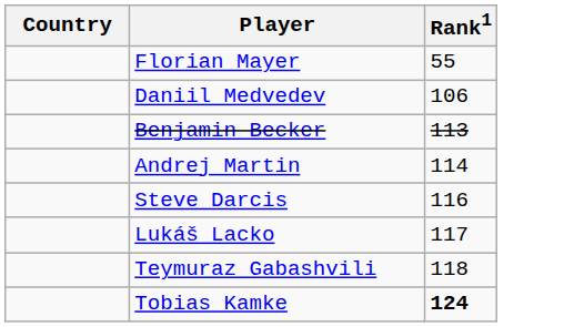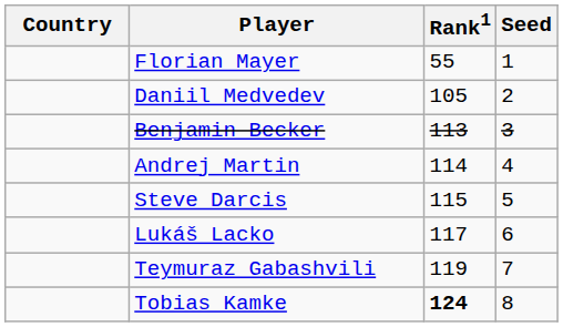 <table class="sortable wikitable">
 <tr>
 <th width="70">Country</th>
 <th width="175">Player</th>
 <th>Rank<sup>1</sup></th>
+<th>Seed</th>
 </tr>
 <tr>
 <td></td>
 <td><a href='#'>Florian Mayer</a></td>
 <td>55</td>
+<td>1</td>
 </tr>
 <tr>
 <td></td>
 <td><a href='#'>Daniil Medvedev</a></td>
-<td>106</td>
+<td>105</td>
+<td>2</td>
 </tr>
 <tr>
 <td></td>
 <td><s><a href='#'>Benjamin Becker</a></s></td>
 <td><s>113</s></td>
+<td><s>3</s></td>
 </tr>
 <tr>
 <td></td>
 <td><a href='#'>Andrej Martin</a></td>
 <td>114</td>
+<td>4</td>
 </tr>
 <tr>
 <td></td>
 <td><a href='#'>Steve Darcis</a></td>
-<td>116</td>
+<td>115</td>
+<td>5</td>
 </tr>
 <tr>
 <td></td>
 <td><a href='#'>Lukáš Lacko</a></td>
 <td>117</td>
+<td>6</td>
 </tr>
 <tr>
 <td></td>
 <td><a href='#'>Teymuraz Gabashvili</a></td>
-<td>118</td>
+<td>119</td>
+<td>7</td>
 </tr>
 <tr>
 <td></td>
 <td><a href='#'>Tobias Kamke</a></td>
 <td><strong>124</strong></td>
+<td>8</td>
 </tr>
 </table>
